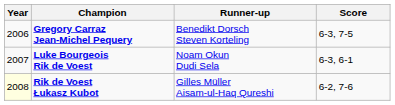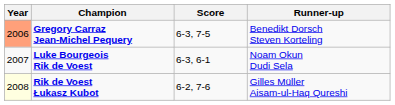 <table class="wikitable" style="font-size:90%">
 <tr>
 <th>Year</th>
 <th width="200">Champion</th>
+<th width="100">Score</th>
 <th width="200">Runner-up</th>
-<th width="100">Score</th>
 </tr>
 <tr>
-<td>2006</td>
+<td style="background: lightsalmon;">2006</td>
 <td> <strong><a href='#'>Gregory Carraz</a></strong> <br>  <strong><a href='#'>Jean-Michel Pequery</a></strong></td>
+<td>6-3, 7-5</td>
 <td> <a href='#'>Benedikt Dorsch</a> <br>  <a href='#'>Steven Korteling</a></td>
-<td>6-3, 7-5</td>
 </tr>
 <tr>
 <td>2007</td>
 <td> <strong><a href='#'>Luke Bourgeois</a></strong> <br>  <strong><a href='#'>Rik de Voest</a></strong></td>
+<td>6-3, 6-1</td>
 <td> <a href='#'>Noam Okun</a> <br>  <a href='#'>Dudi Sela</a></td>
-<td>6-3, 6-1</td>
 </tr>
 <tr>
 <td style="background: lightyellow;">2008</td>
 <td> <strong><a href='#'>Rik de Voest</a></strong> <br>  <strong><a href='#'>Łukasz Kubot</a></strong></td>
+<td>6-2, 7-6</td>
 <td> <a href='#'>Gilles Müller</a> <br>  <a href='#'>Aisam-ul-Haq Qureshi</a></td>
-<td>6-2, 7-6</td>
 </tr>
 </table>
